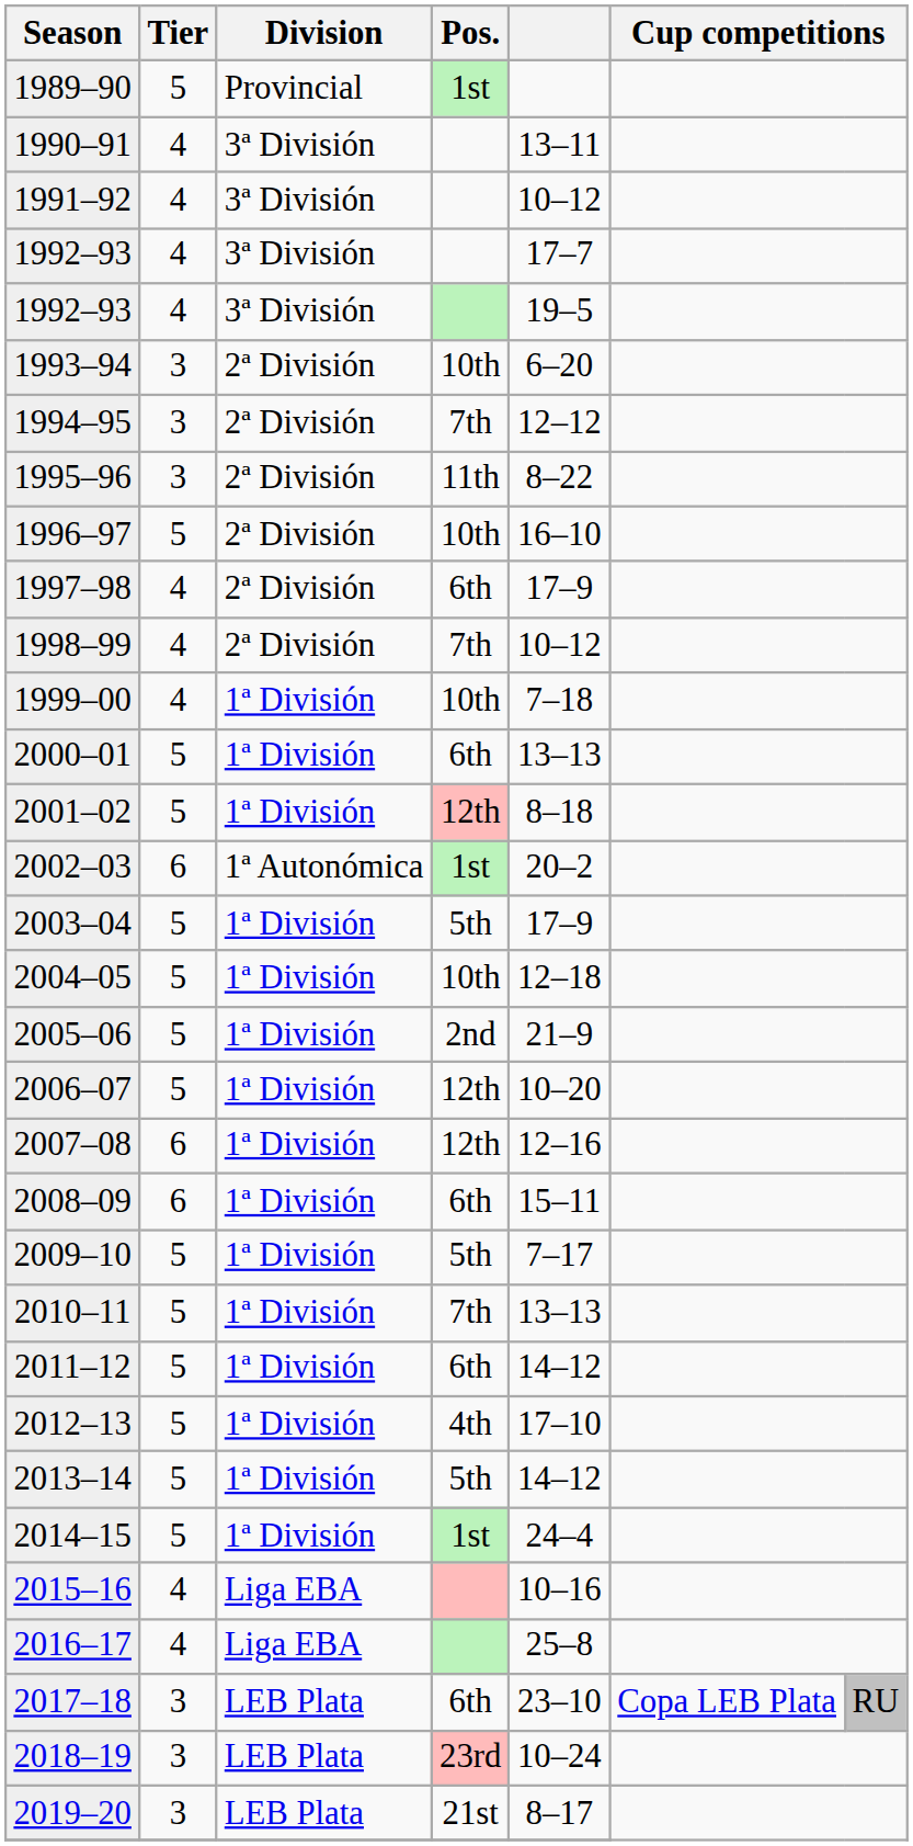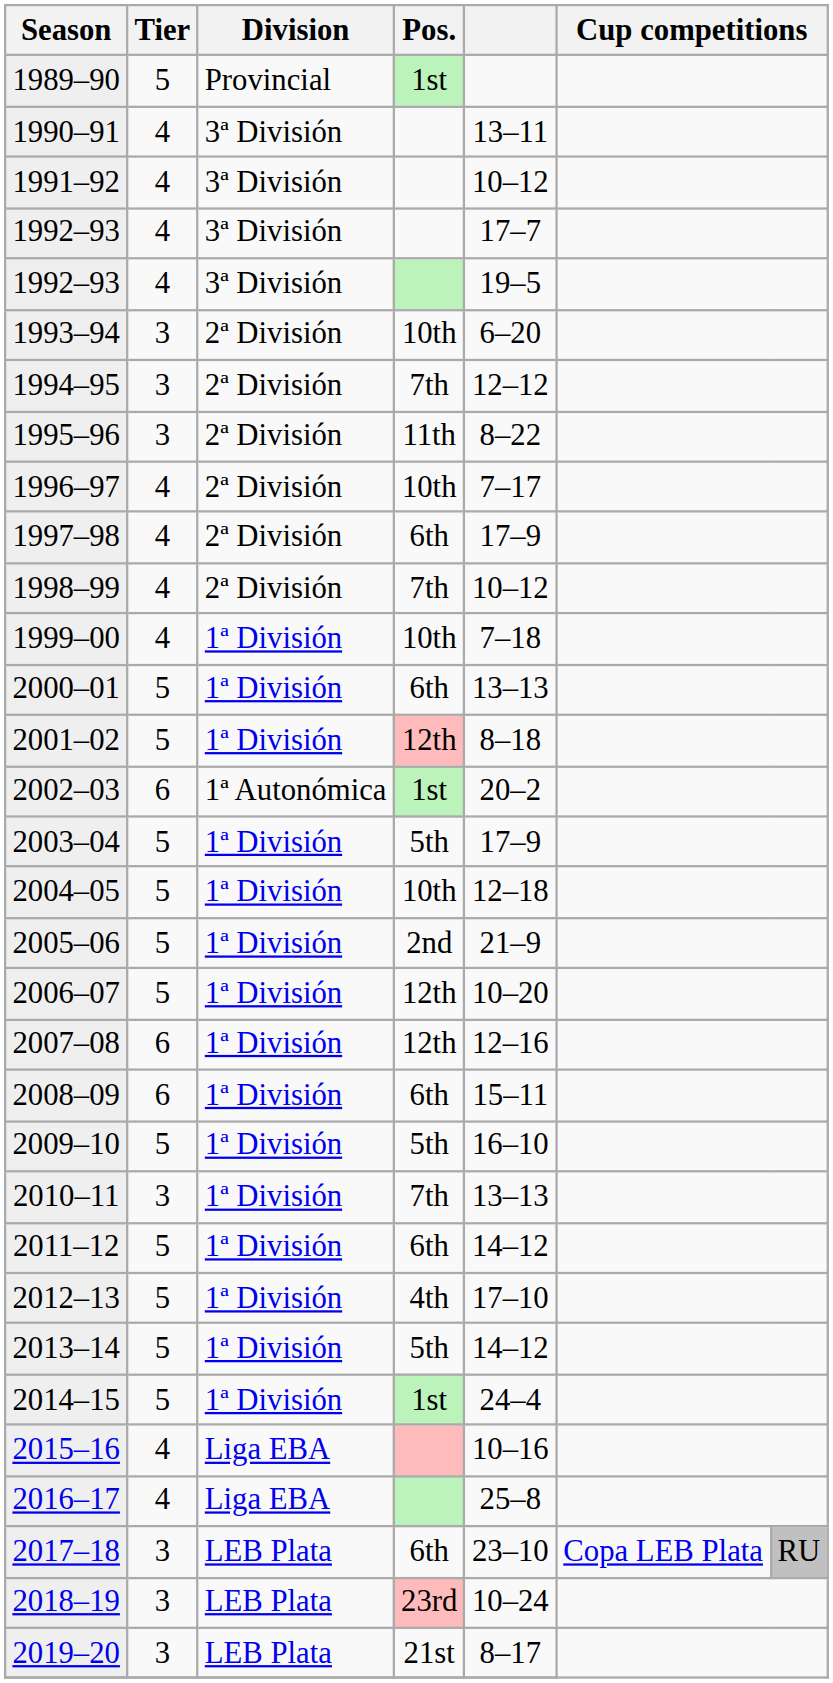 <table class="wikitable" style="font-size:85%; text-align:center">
 <tr>
 <th>Season</th>
 <th>Tier</th>
 <th>Division</th>
 <th>Pos.</th>
 <th></th>
 <th colspan=2>Cup competitions</th>
 </tr>
 <tr>
 <td bgcolor=#efefef>1989–90</td>
 <td>5</td>
 <td align=left>Provincial</td>
 <td bgcolor=#BBF3BB>1st</td>
 <td></td>
 <td colspan=2></td>
 </tr>
 <tr>
 <td bgcolor=#efefef>1990–91</td>
 <td>4</td>
 <td align=left>3ª División</td>
 <td></td>
 <td>13–11</td>
 <td colspan=2></td>
 </tr>
 <tr>
 <td bgcolor=#efefef>1991–92</td>
 <td>4</td>
 <td align=left>3ª División</td>
 <td></td>
 <td>10–12</td>
 <td colspan=2></td>
 </tr>
 <tr>
 <td bgcolor=#efefef>1992–93</td>
 <td>4</td>
 <td align=left>3ª División</td>
 <td></td>
 <td>17–7</td>
 <td colspan=2></td>
 </tr>
 <tr>
 <td bgcolor=#efefef>1992–93</td>
 <td>4</td>
 <td align=left>3ª División</td>
 <td bgcolor=#BBF3BB></td>
 <td>19–5</td>
 <td colspan=2></td>
 </tr>
 <tr>
 <td bgcolor=#efefef>1993–94</td>
 <td>3</td>
 <td align=left>2ª División</td>
 <td>10th</td>
 <td>6–20</td>
 <td colspan=2></td>
 </tr>
 <tr>
 <td bgcolor=#efefef>1994–95</td>
 <td>3</td>
 <td align=left>2ª División</td>
 <td>7th</td>
 <td>12–12</td>
 <td colspan=2></td>
 </tr>
 <tr>
 <td bgcolor=#efefef>1995–96</td>
 <td>3</td>
 <td align=left>2ª División</td>
 <td>11th</td>
 <td>8–22</td>
 <td colspan=2></td>
 </tr>
 <tr>
 <td bgcolor=#efefef>1996–97</td>
-<td>5</td>
+<td>4</td>
 <td align=left>2ª División</td>
 <td>10th</td>
-<td>16–10</td>
+<td>7–17</td>
 <td colspan=2></td>
 </tr>
 <tr>
 <td bgcolor=#efefef>1997–98</td>
 <td>4</td>
 <td align=left>2ª División</td>
 <td>6th</td>
 <td>17–9</td>
 <td colspan=2></td>
 </tr>
 <tr>
 <td bgcolor=#efefef>1998–99</td>
 <td>4</td>
 <td align=left>2ª División</td>
 <td>7th</td>
 <td>10–12</td>
 <td colspan=2></td>
 </tr>
 <tr>
 <td bgcolor=#efefef>1999–00</td>
 <td>4</td>
 <td align=left><a href='#'>1ª División</a></td>
 <td>10th</td>
 <td>7–18</td>
 <td colspan=2></td>
 </tr>
 <tr>
 <td bgcolor=#efefef>2000–01</td>
 <td>5</td>
 <td align=left><a href='#'>1ª División</a></td>
 <td>6th</td>
 <td>13–13</td>
 <td colspan=2></td>
 </tr>
 <tr>
 <td bgcolor=#efefef>2001–02</td>
 <td>5</td>
 <td align=left><a href='#'>1ª División</a></td>
 <td bgcolor=#FFBBBB>12th</td>
 <td>8–18</td>
 <td colspan=2></td>
 </tr>
 <tr>
 <td bgcolor=#efefef>2002–03</td>
 <td>6</td>
 <td align=left>1ª Autonómica</td>
 <td bgcolor=#BBF3BB>1st</td>
 <td>20–2</td>
 <td colspan=2></td>
 </tr>
 <tr>
 <td bgcolor=#efefef>2003–04</td>
 <td>5</td>
 <td align=left><a href='#'>1ª División</a></td>
 <td>5th</td>
 <td>17–9</td>
 <td colspan=2></td>
 </tr>
 <tr>
 <td bgcolor=#efefef>2004–05</td>
 <td>5</td>
 <td align=left><a href='#'>1ª División</a></td>
 <td>10th</td>
 <td>12–18</td>
 <td colspan=2></td>
 </tr>
 <tr>
 <td bgcolor=#efefef>2005–06</td>
 <td>5</td>
 <td align=left><a href='#'>1ª División</a></td>
 <td>2nd</td>
 <td>21–9</td>
 <td colspan=2></td>
 </tr>
 <tr>
 <td bgcolor=#efefef>2006–07</td>
 <td>5</td>
 <td align=left><a href='#'>1ª División</a></td>
 <td>12th</td>
 <td>10–20</td>
 <td colspan=2></td>
 </tr>
 <tr>
 <td bgcolor=#efefef>2007–08</td>
 <td>6</td>
 <td align=left><a href='#'>1ª División</a></td>
 <td>12th</td>
 <td>12–16</td>
 <td colspan=2></td>
 </tr>
 <tr>
 <td bgcolor=#efefef>2008–09</td>
 <td>6</td>
 <td align=left><a href='#'>1ª División</a></td>
 <td>6th</td>
 <td>15–11</td>
 <td colspan=2></td>
 </tr>
 <tr>
 <td bgcolor=#efefef>2009–10</td>
 <td>5</td>
 <td align=left><a href='#'>1ª División</a></td>
 <td>5th</td>
-<td>7–17</td>
+<td>16–10</td>
 <td colspan=2></td>
 </tr>
 <tr>
 <td bgcolor=#efefef>2010–11</td>
-<td>5</td>
+<td>3</td>
 <td align=left><a href='#'>1ª División</a></td>
 <td>7th</td>
 <td>13–13</td>
 <td colspan=2></td>
 </tr>
 <tr>
 <td bgcolor=#efefef>2011–12</td>
 <td>5</td>
 <td align=left><a href='#'>1ª División</a></td>
 <td>6th</td>
 <td>14–12</td>
 <td colspan=2></td>
 </tr>
 <tr>
 <td bgcolor=#efefef>2012–13</td>
 <td>5</td>
 <td align=left><a href='#'>1ª División</a></td>
 <td>4th</td>
 <td>17–10</td>
 <td colspan=2></td>
 </tr>
 <tr>
 <td bgcolor=#efefef>2013–14</td>
 <td>5</td>
 <td align=left><a href='#'>1ª División</a></td>
 <td>5th</td>
 <td>14–12</td>
 <td colspan=2></td>
 </tr>
 <tr>
 <td bgcolor=#efefef>2014–15</td>
 <td>5</td>
 <td align=left><a href='#'>1ª División</a></td>
 <td bgcolor=#BBF3BB>1st</td>
 <td>24–4</td>
 <td colspan=2></td>
 </tr>
 <tr>
 <td bgcolor=#efefef><a href='#'>2015–16</a></td>
 <td>4</td>
 <td align=left><a href='#'>Liga EBA</a></td>
 <td bgcolor=#FFBBBB></td>
 <td>10–16</td>
 <td colspan=2></td>
 </tr>
 <tr>
 <td bgcolor=#efefef><a href='#'>2016–17</a></td>
 <td>4</td>
 <td align=left><a href='#'>Liga EBA</a></td>
 <td bgcolor=#BBF3BB></td>
 <td>25–8</td>
 <td colspan=2></td>
 </tr>
 <tr>
 <td bgcolor=#efefef><a href='#'>2017–18</a></td>
 <td>3</td>
 <td align=left><a href='#'>LEB Plata</a></td>
 <td>6th</td>
 <td>23–10</td>
 <td align=left><a href='#'>Copa LEB Plata</a></td>
 <td bgcolor=silver>RU</td>
 </tr>
 <tr>
 <td bgcolor=#efefef><a href='#'>2018–19</a></td>
 <td>3</td>
 <td align=left><a href='#'>LEB Plata</a></td>
 <td bgcolor=#FFBBBB>23rd</td>
 <td>10–24</td>
 <td colspan=2></td>
 </tr>
 <tr>
 <td bgcolor=#efefef><a href='#'>2019–20</a></td>
 <td>3</td>
 <td align=left><a href='#'>LEB Plata</a></td>
 <td>21st</td>
 <td>8–17</td>
 </tr>
 <tr>
 </tr>
 </table>
